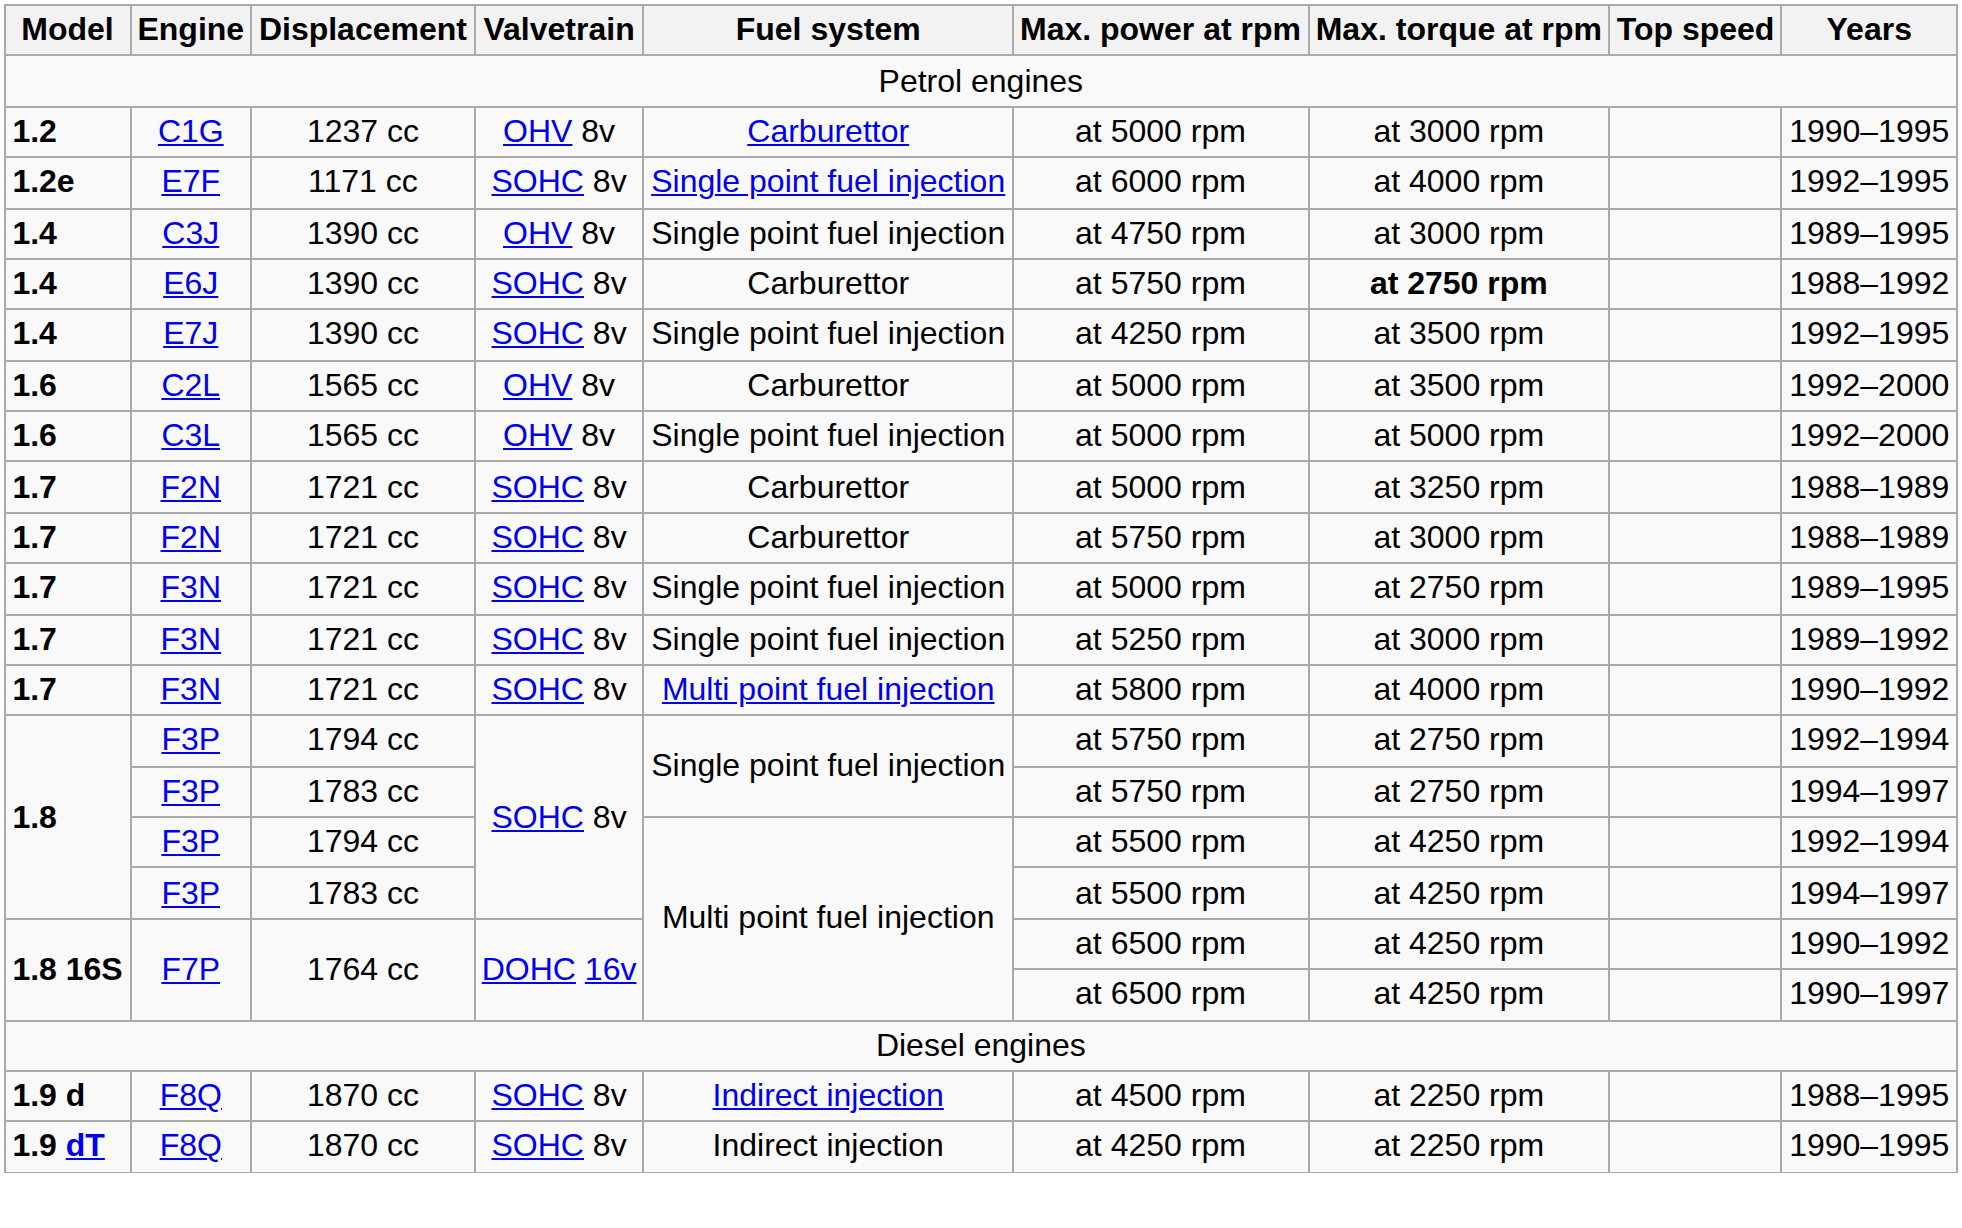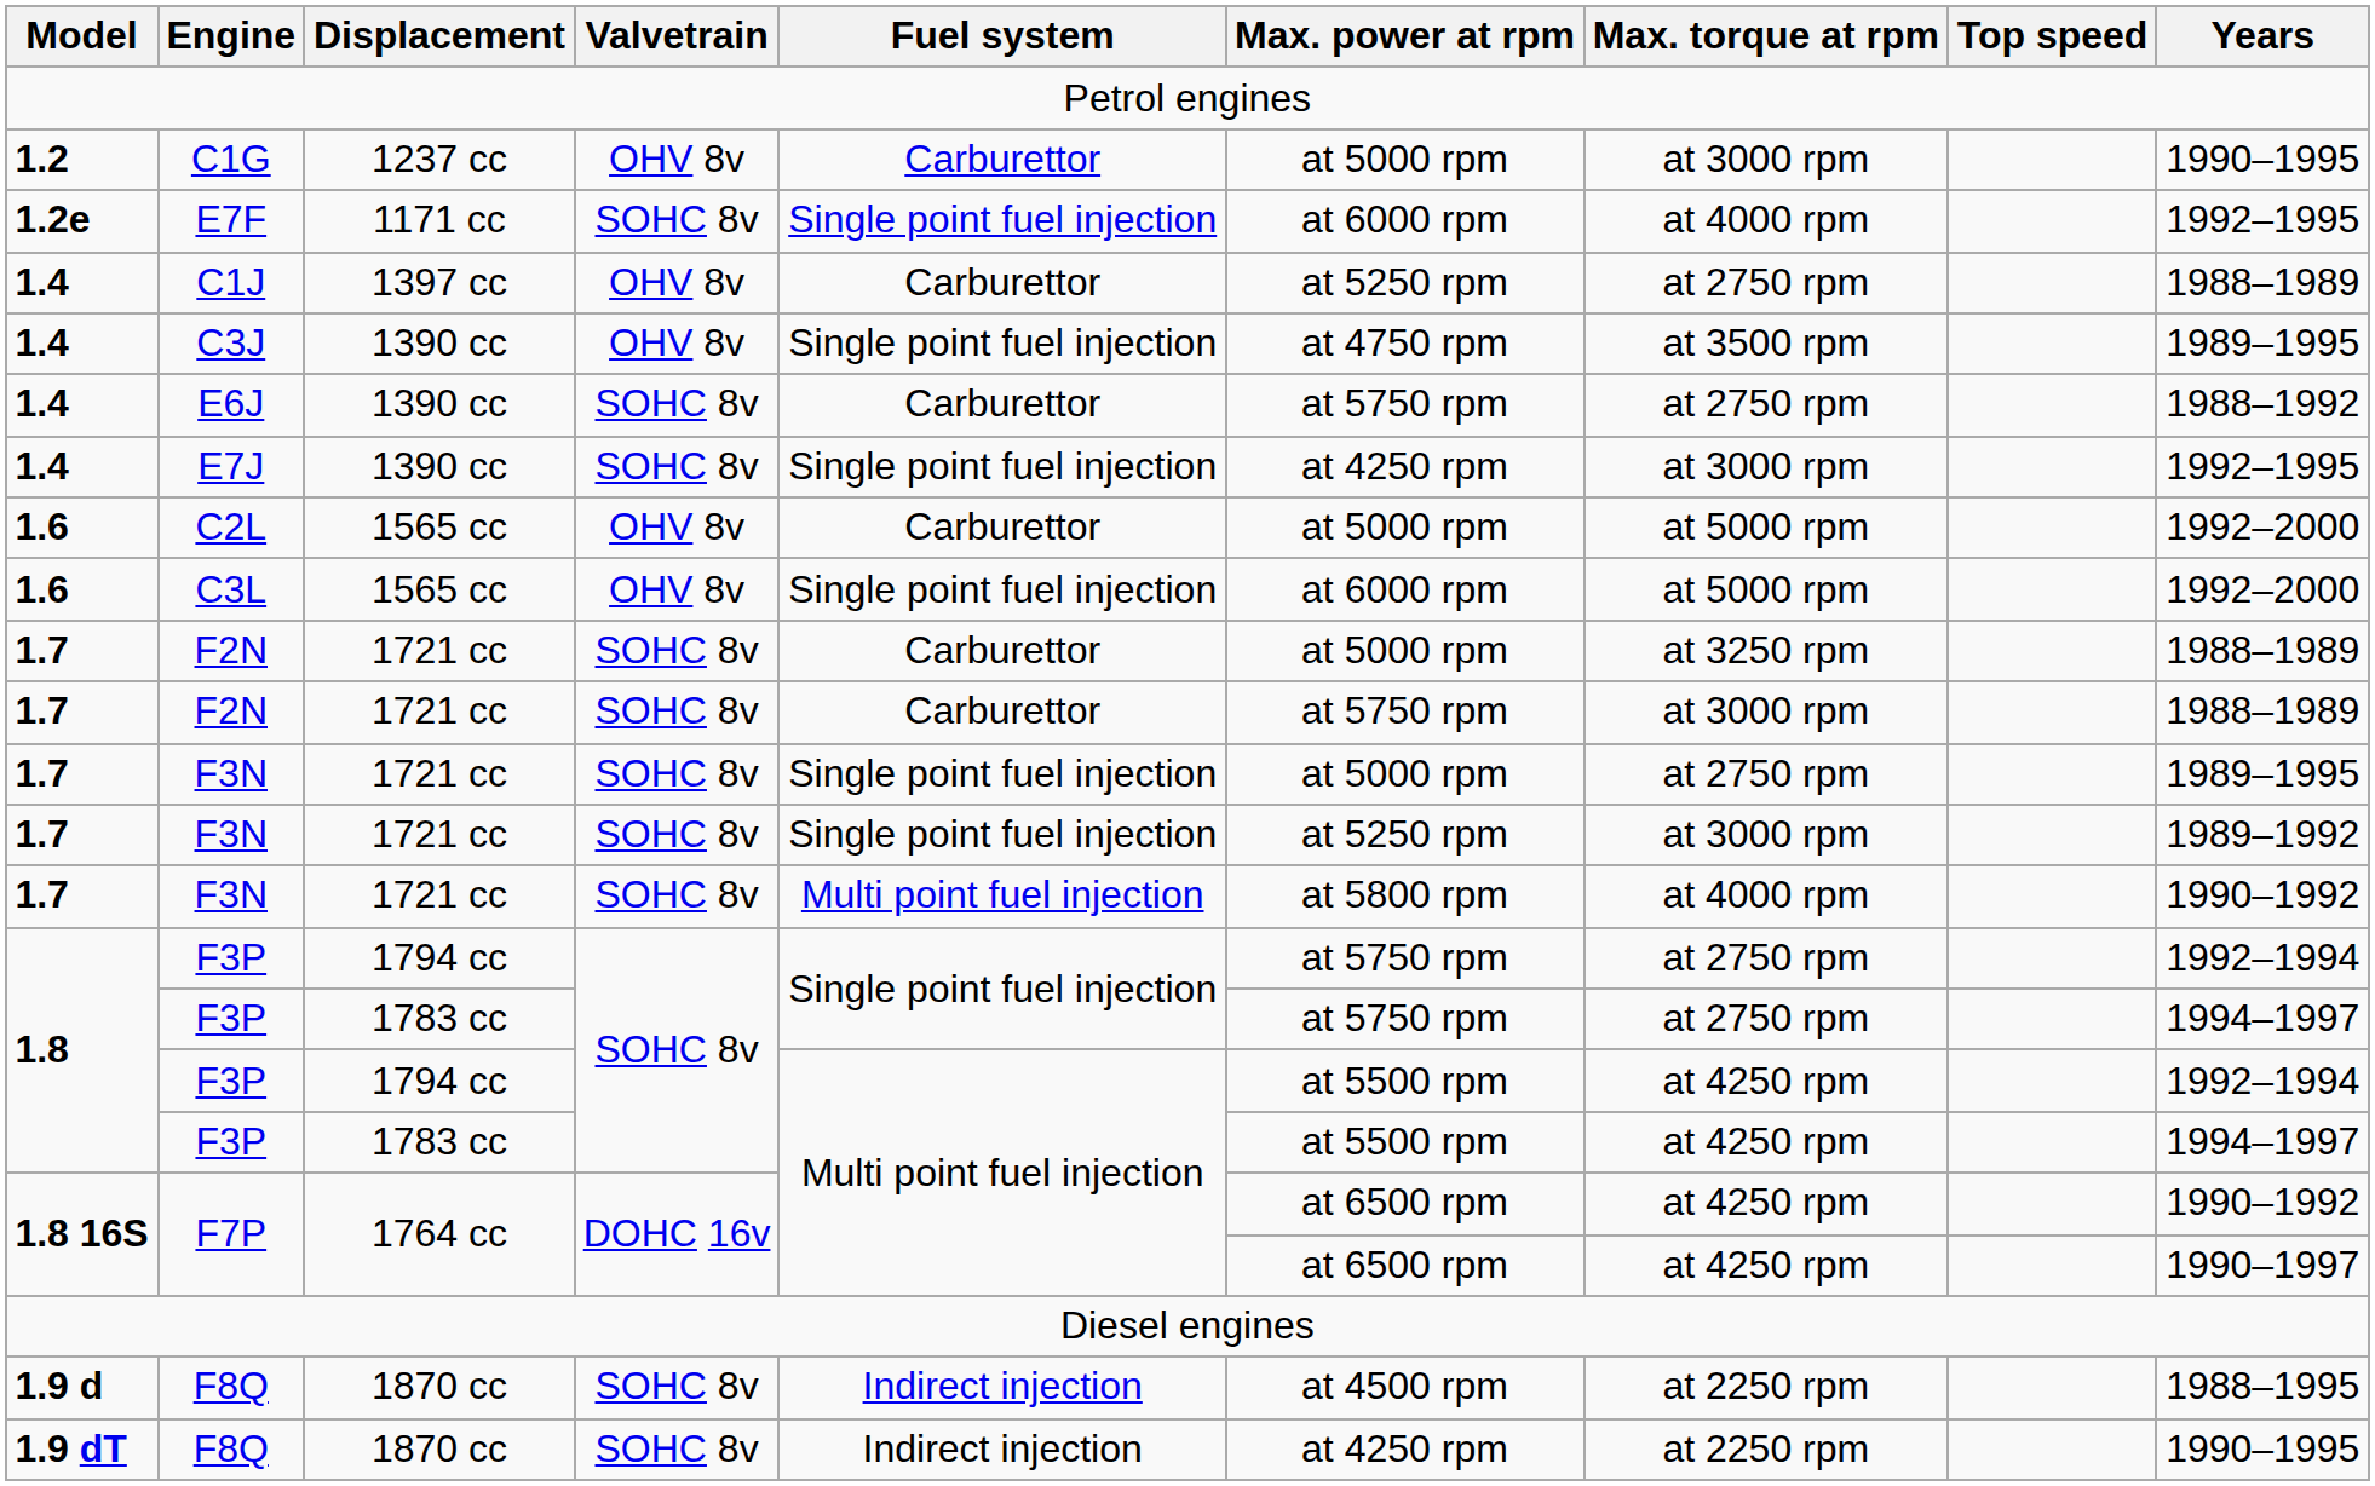 <table class="wikitable" style="text-align:center;">
 <tr>
 <th>Model</th>
 <th>Engine</th>
 <th>Displacement</th>
 <th>Valvetrain</th>
 <th>Fuel system</th>
 <th>Max. power at rpm</th>
 <th>Max. torque at rpm</th>
 <th>Top speed</th>
 <th>Years</th>
 </tr>
 <tr>
 <td colspan="9">Petrol engines</td>
 </tr>
 <tr>
 <td align="left"><strong>1.2</strong></td>
 <td><a href='#'>C1G</a></td>
 <td>1237 cc</td>
 <td><a href='#'>OHV</a> 8v</td>
 <td><a href='#'>Carburettor</a></td>
 <td> at 5000 rpm</td>
 <td> at 3000 rpm</td>
 <td></td>
 <td>1990–1995</td>
 </tr>
 <tr>
 <td align="left"><strong>1.2e</strong></td>
 <td><a href='#'>E7F</a></td>
 <td>1171 cc</td>
 <td><a href='#'>SOHC</a> 8v</td>
 <td><a href='#'>Single point fuel injection</a></td>
 <td> at 6000 rpm</td>
 <td> at 4000 rpm</td>
 <td></td>
 <td>1992–1995</td>
 </tr>
 <tr>
 <td align="left"><strong>1.4</strong></td>
+<td><a href='#'>C1J</a></td>
+<td>1397 cc</td>
+<td><a href='#'>OHV</a> 8v</td>
+<td>Carburettor</td>
+<td> at 5250 rpm</td>
+<td> at 2750 rpm</td>
+<td></td>
+<td>1988–1989</td>
+</tr>
+<tr>
+<td align="left"><strong>1.4</strong></td>
 <td><a href='#'>C3J</a></td>
 <td>1390 cc</td>
 <td><a href='#'>OHV</a> 8v</td>
 <td>Single point fuel injection</td>
 <td> at 4750 rpm</td>
-<td> at 3000 rpm</td>
+<td> at 3500 rpm</td>
 <td></td>
 <td>1989–1995</td>
 </tr>
 <tr>
 <td align="left"><strong>1.4</strong></td>
 <td><a href='#'>E6J</a></td>
 <td>1390 cc</td>
 <td><a href='#'>SOHC</a> 8v</td>
 <td>Carburettor</td>
 <td> at 5750 rpm</td>
-<td><strong> at 2750 rpm</strong></td>
+<td> at 2750 rpm</td>
 <td></td>
 <td>1988–1992</td>
 </tr>
 <tr>
 <td align="left"><strong>1.4</strong></td>
 <td><a href='#'>E7J</a></td>
 <td>1390 cc</td>
 <td><a href='#'>SOHC</a> 8v</td>
 <td>Single point fuel injection</td>
 <td> at 4250 rpm</td>
-<td> at 3500 rpm</td>
+<td> at 3000 rpm</td>
 <td></td>
 <td>1992–1995</td>
 </tr>
 <tr>
 <td align="left"><strong>1.6</strong></td>
 <td><a href='#'>C2L</a></td>
 <td>1565 cc</td>
 <td><a href='#'>OHV</a> 8v</td>
 <td>Carburettor</td>
 <td> at 5000 rpm</td>
-<td> at 3500 rpm</td>
+<td> at 5000 rpm</td>
 <td></td>
 <td>1992–2000</td>
 </tr>
 <tr>
 <td align="left"><strong>1.6</strong></td>
 <td><a href='#'>C3L</a></td>
 <td>1565 cc</td>
 <td><a href='#'>OHV</a> 8v</td>
 <td>Single point fuel injection</td>
-<td> at 5000 rpm</td>
+<td> at 6000 rpm</td>
 <td> at 5000 rpm</td>
 <td></td>
 <td>1992–2000</td>
 </tr>
 <tr>
 <td align="left"><strong>1.7</strong></td>
 <td><a href='#'>F2N</a></td>
 <td>1721 cc</td>
 <td><a href='#'>SOHC</a> 8v</td>
 <td>Carburettor</td>
 <td> at 5000 rpm</td>
 <td> at 3250 rpm</td>
 <td></td>
 <td>1988–1989</td>
 </tr>
 <tr>
 <td align="left"><strong>1.7</strong></td>
 <td><a href='#'>F2N</a></td>
 <td>1721 cc</td>
 <td><a href='#'>SOHC</a> 8v</td>
 <td>Carburettor</td>
 <td> at 5750 rpm</td>
 <td> at 3000 rpm</td>
 <td></td>
 <td>1988–1989</td>
 </tr>
 <tr>
 <td align="left"><strong>1.7</strong></td>
 <td><a href='#'>F3N</a></td>
 <td>1721 cc</td>
 <td><a href='#'>SOHC</a> 8v</td>
 <td>Single point fuel injection</td>
 <td> at 5000 rpm</td>
 <td> at 2750 rpm</td>
 <td></td>
 <td>1989–1995</td>
 </tr>
 <tr>
 <td align="left"><strong>1.7</strong></td>
 <td><a href='#'>F3N</a></td>
 <td>1721 cc</td>
 <td><a href='#'>SOHC</a> 8v</td>
 <td>Single point fuel injection</td>
 <td> at 5250 rpm</td>
 <td> at 3000 rpm</td>
 <td></td>
 <td>1989–1992</td>
 </tr>
 <tr>
 <td align="left"><strong>1.7</strong></td>
 <td><a href='#'>F3N</a></td>
 <td>1721 cc</td>
 <td><a href='#'>SOHC</a> 8v</td>
 <td><a href='#'>Multi point fuel injection</a></td>
 <td> at 5800 rpm</td>
 <td> at 4000 rpm</td>
 <td></td>
 <td>1990–1992</td>
 </tr>
 <tr>
 <td align="left" rowspan="4"><strong>1.8</strong></td>
 <td><a href='#'>F3P</a></td>
 <td>1794 cc</td>
 <td rowspan="4"><a href='#'>SOHC</a> 8v</td>
 <td rowspan="2">Single point fuel injection</td>
 <td> at 5750 rpm</td>
 <td> at 2750 rpm</td>
 <td></td>
 <td>1992–1994</td>
 </tr>
 <tr>
 <td><a href='#'>F3P</a></td>
 <td>1783 cc</td>
 <td> at 5750 rpm</td>
 <td> at 2750 rpm</td>
 <td></td>
 <td>1994–1997</td>
 </tr>
 <tr>
 <td><a href='#'>F3P</a></td>
 <td>1794 cc</td>
 <td rowspan="4">Multi point fuel injection</td>
 <td> at 5500 rpm</td>
 <td> at 4250 rpm</td>
 <td></td>
 <td>1992–1994</td>
 </tr>
 <tr>
 <td><a href='#'>F3P</a></td>
 <td>1783 cc</td>
 <td> at 5500 rpm</td>
 <td> at 4250 rpm</td>
 <td></td>
 <td>1994–1997</td>
 </tr>
 <tr>
 <td rowspan="2"><strong>1.8 16S</strong></td>
 <td rowspan="2"><a href='#'>F7P</a></td>
 <td rowspan="2">1764 cc</td>
 <td rowspan="2"><a href='#'>DOHC</a> <a href='#'>16v</a></td>
 <td> at 6500 rpm</td>
 <td> at 4250 rpm</td>
 <td></td>
 <td>1990–1992</td>
 </tr>
 <tr>
 <td> at 6500 rpm</td>
 <td> at 4250 rpm</td>
 <td></td>
 <td>1990–1997</td>
 </tr>
 <tr>
 <td colspan="9">Diesel engines</td>
 </tr>
 <tr>
 <td align="left"><strong>1.9 d</strong></td>
 <td><a href='#'>F8Q</a></td>
 <td>1870 cc</td>
 <td><a href='#'>SOHC</a> 8v</td>
 <td><a href='#'>Indirect injection</a></td>
 <td> at 4500 rpm</td>
 <td> at 2250 rpm</td>
 <td></td>
 <td>1988–1995</td>
 </tr>
 <tr>
 <td align="left"><strong>1.9 <a href='#'>dT</a></strong></td>
 <td><a href='#'>F8Q</a></td>
 <td>1870 cc</td>
 <td><a href='#'>SOHC</a> 8v</td>
 <td>Indirect injection</td>
 <td> at 4250 rpm</td>
 <td> at 2250 rpm</td>
 <td></td>
 <td>1990–1995</td>
 </tr>
 </table>
